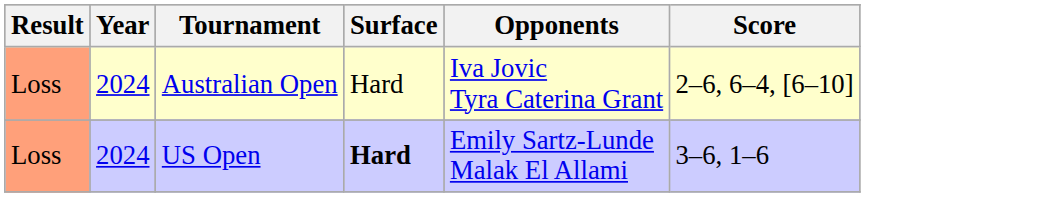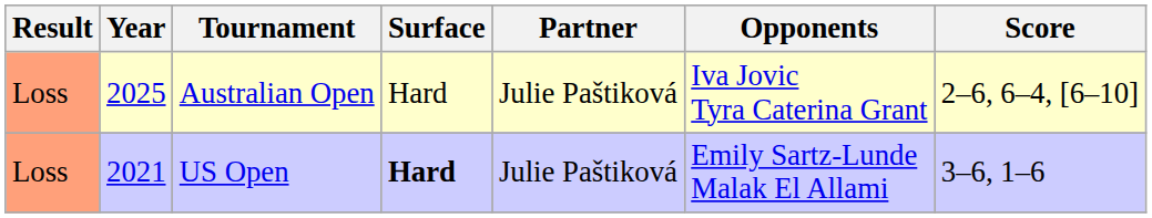 <table class="sortable wikitable nowrap">
 <tr>
 <th>Result</th>
 <th>Year</th>
 <th>Tournament</th>
 <th>Surface</th>
+<th>Partner</th>
 <th>Opponents</th>
 <th>Score</th>
 </tr>
 <tr style="background:#ffc;">
 <td bgcolor=ffa07a>Loss</td>
-<td><a href='#'>2024</a></td>
+<td><a href='#'>2025</a></td>
 <td><a href='#'>Australian Open</a></td>
 <td>Hard</td>
+<td> Julie Paštiková</td>
 <td> <a href='#'>Iva Jovic</a> <br>  <a href='#'>Tyra Caterina Grant</a></td>
 <td>2–6, 6–4, [6–10]</td>
 </tr>
 <tr style="background:#ccf;">
 <td bgcolor=ffa07a>Loss</td>
-<td><a href='#'>2024</a></td>
+<td><a href='#'>2021</a></td>
 <td><a href='#'>US Open</a></td>
 <td><strong>Hard</strong></td>
+<td> Julie Paštiková</td>
 <td> <a href='#'>Emily Sartz-Lunde</a> <br> <a href='#'>Malak El Allami</a></td>
 <td>3–6, 1–6</td>
 </tr>
 </table>
